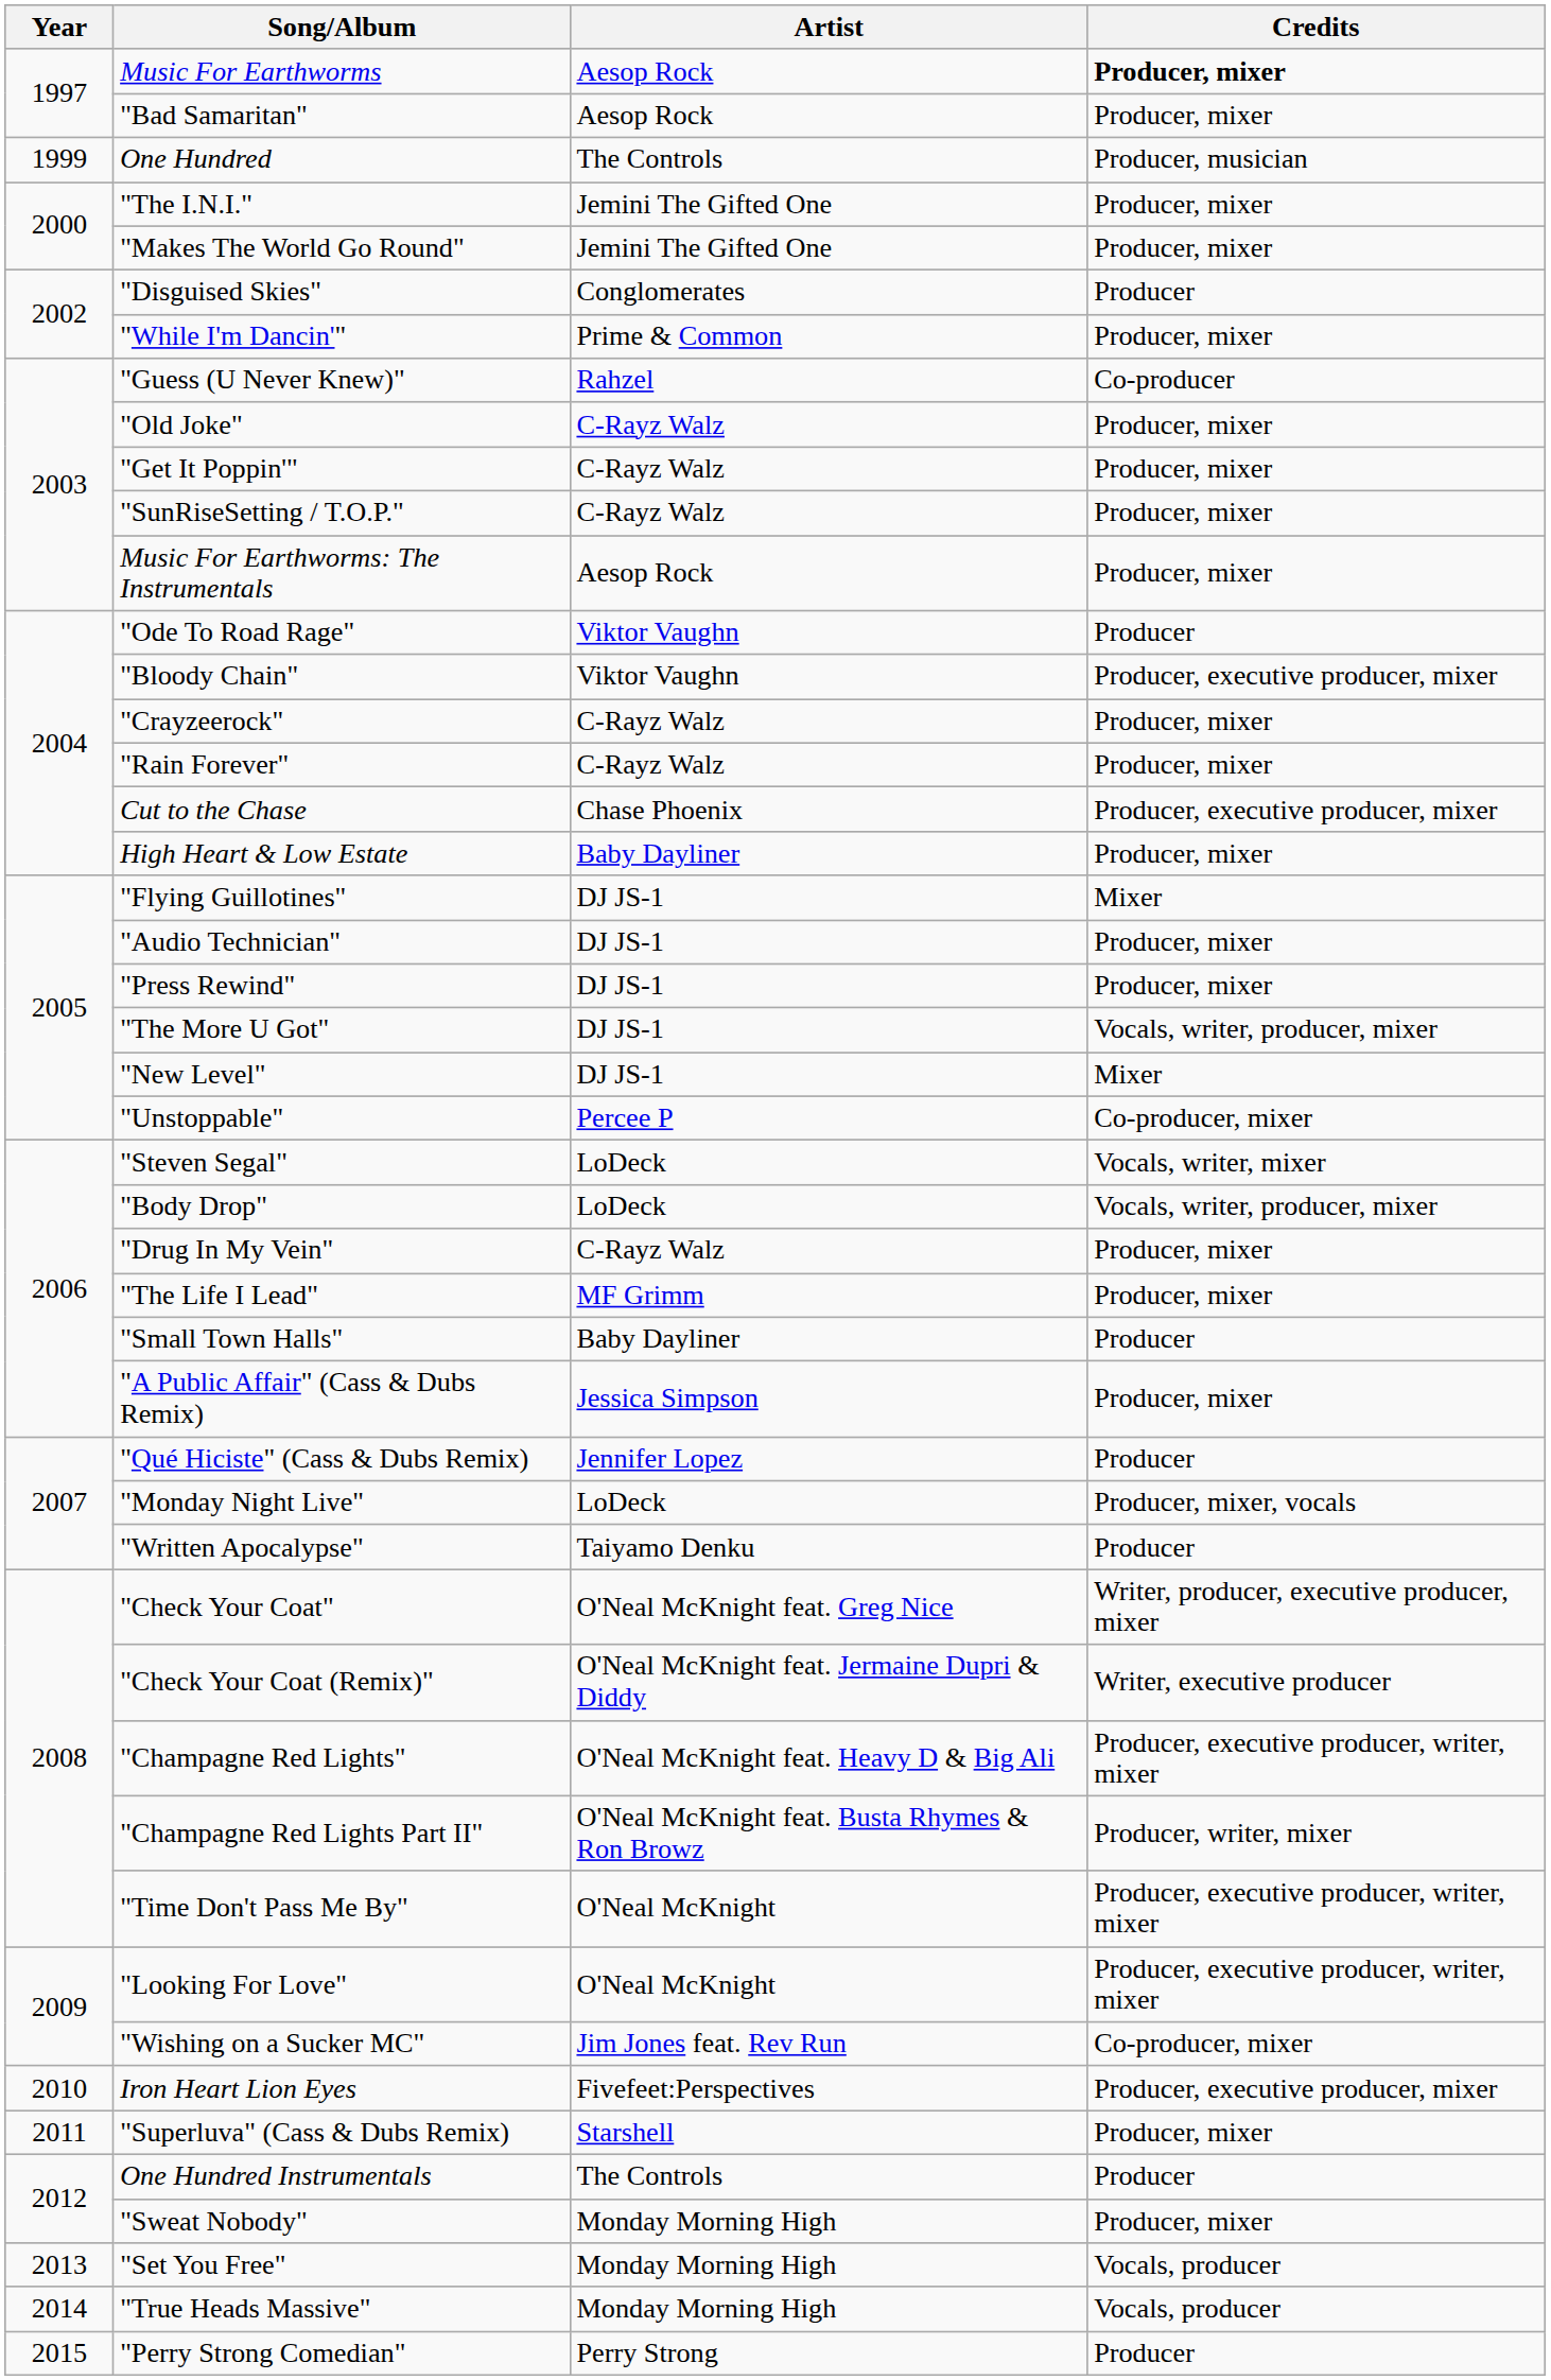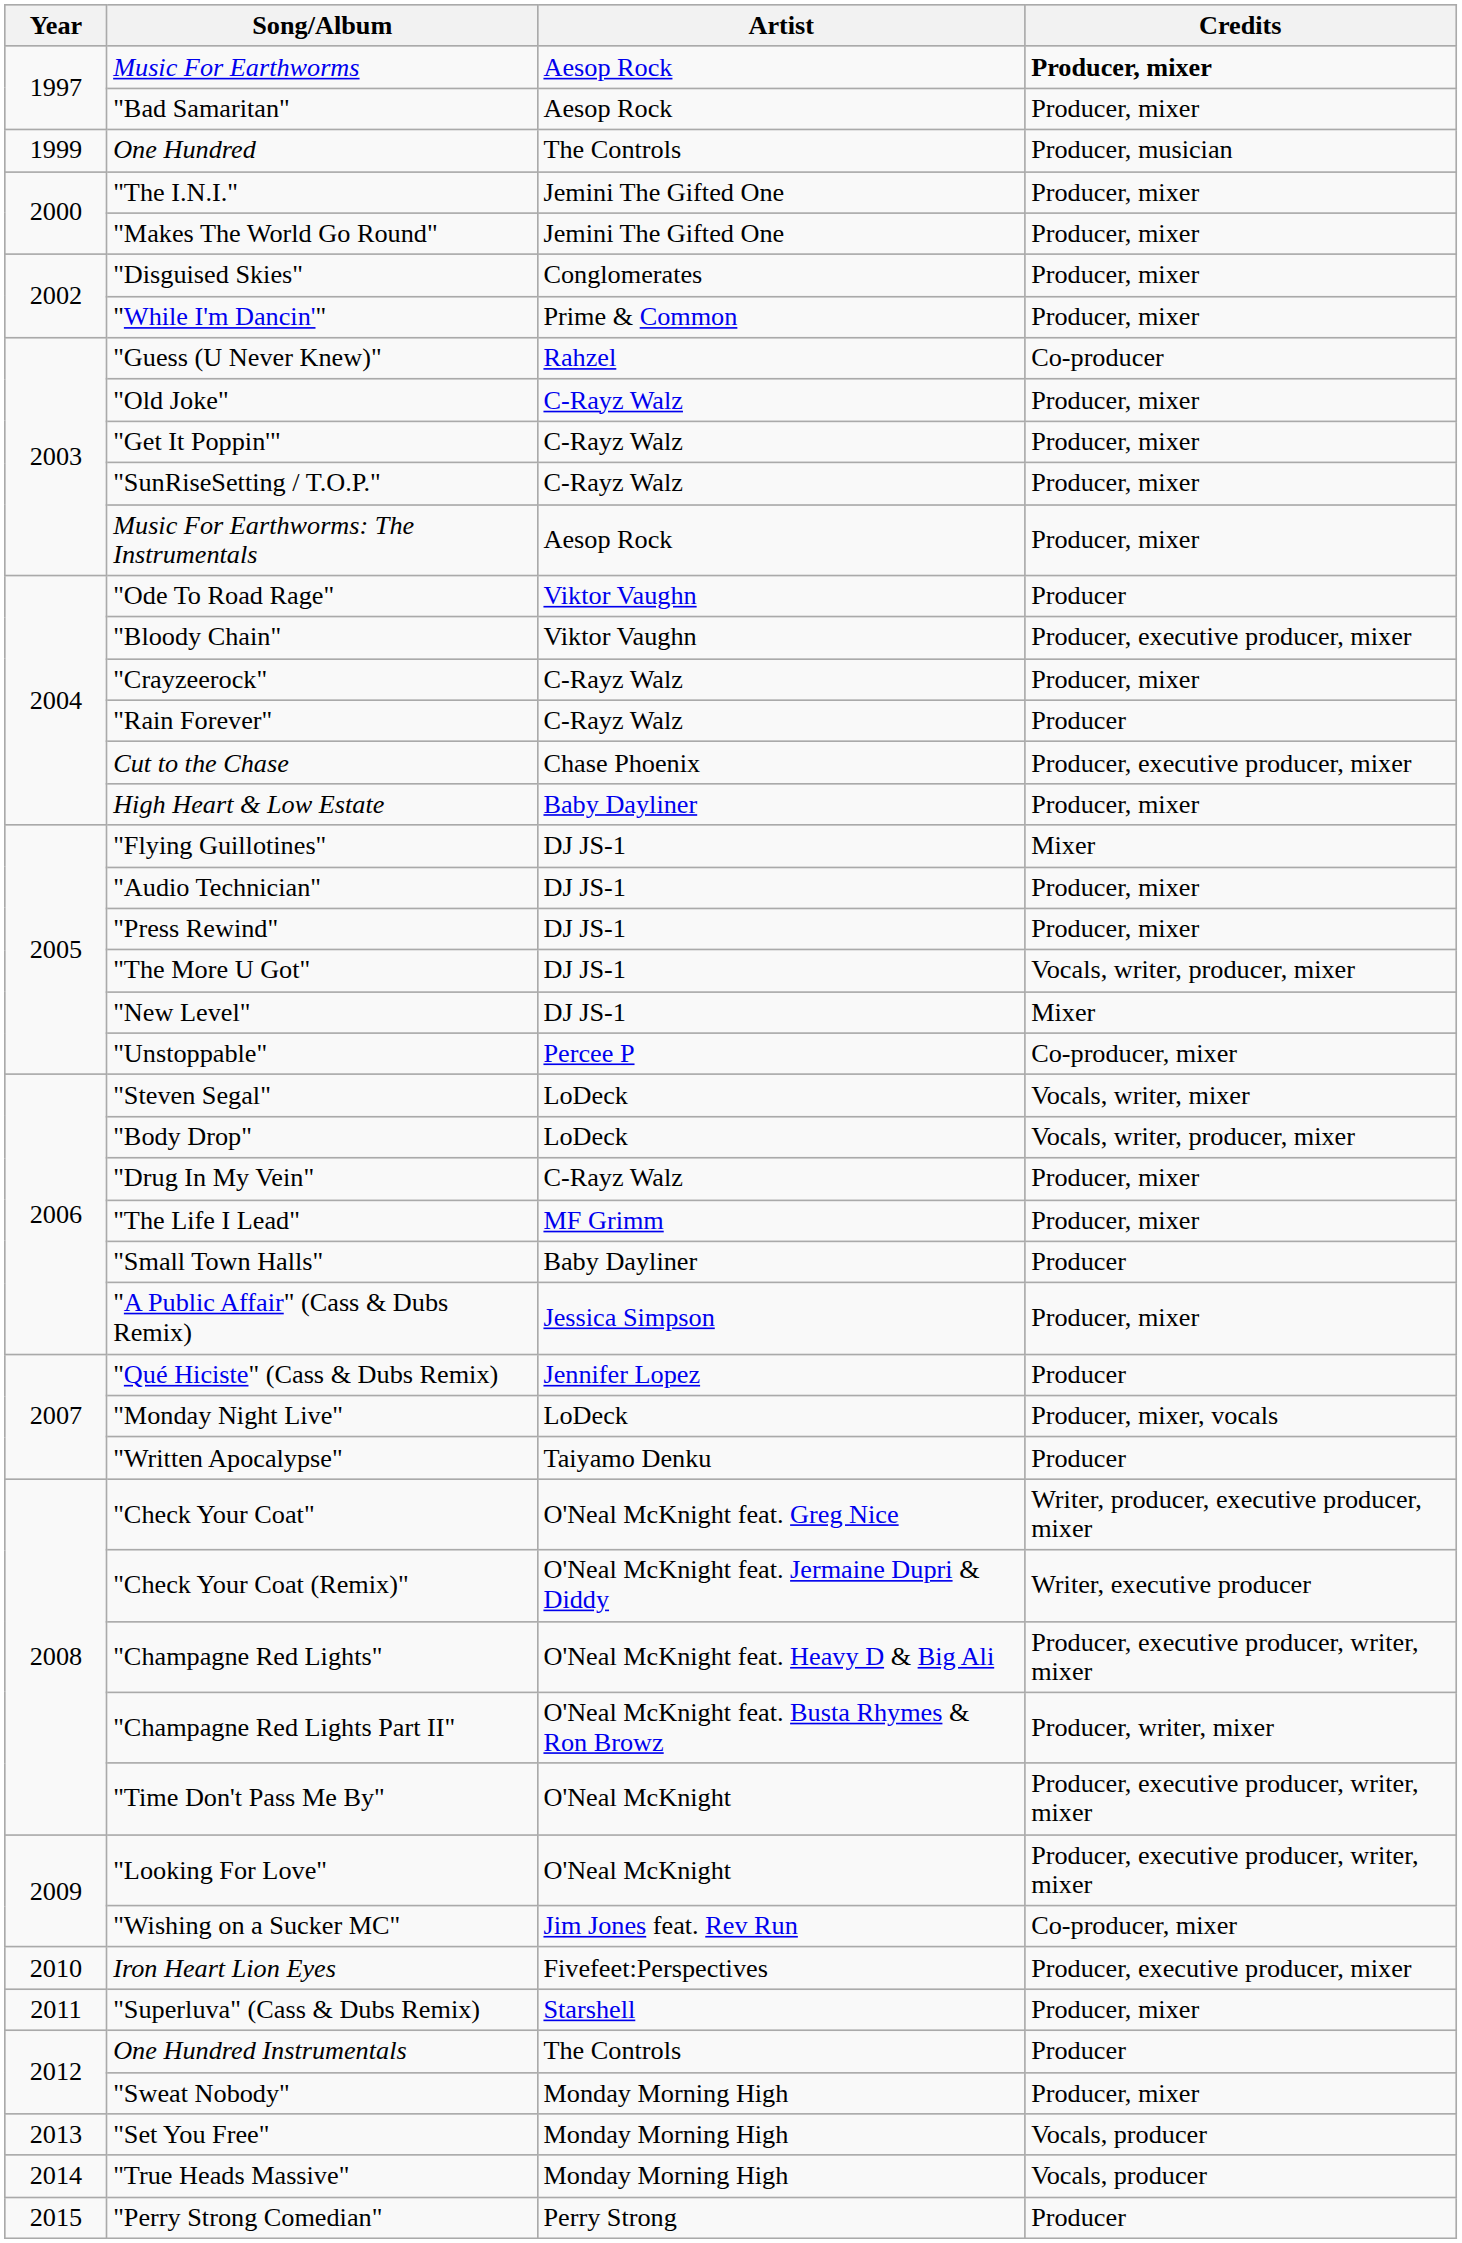 <table class="wikitable">
 <tr>
 <th style="width:55px;">Year</th>
 <th style="width:255px;">Song/Album</th>
 <th style="width:290px;">Artist</th>
 <th style="width:255px;">Credits</th>
 </tr>
 <tr>
 <td rowspan=2 style="text-align:center;">1997</td>
 <td><em><a href='#'>Music For Earthworms</a></em></td>
 <td><a href='#'>Aesop Rock</a></td>
 <td><strong>Producer, mixer</strong></td>
 </tr>
 <tr>
 <td>"Bad Samaritan"</td>
 <td>Aesop Rock</td>
 <td>Producer, mixer</td>
 </tr>
 <tr>
 <td rowspan=1 style="text-align:center;">1999</td>
 <td><em>One Hundred</em></td>
 <td>The Controls</td>
 <td>Producer, musician</td>
 </tr>
 <tr>
 <td rowspan=2 style="text-align:center;">2000</td>
 <td>"The I.N.I."</td>
 <td>Jemini The Gifted One</td>
 <td>Producer, mixer</td>
 </tr>
 <tr>
 <td>"Makes The World Go Round"</td>
 <td>Jemini The Gifted One</td>
 <td>Producer, mixer</td>
 </tr>
 <tr>
 <td rowspan=2 style="text-align:center;">2002</td>
 <td>"Disguised Skies"</td>
 <td>Conglomerates</td>
-<td>Producer</td>
+<td>Producer, mixer</td>
 </tr>
 <tr>
 <td>"<a href='#'>While I'm Dancin'</a>"</td>
 <td>Prime & <a href='#'>Common</a></td>
 <td>Producer, mixer</td>
 </tr>
 <tr>
 <td rowspan=5 style="text-align:center;">2003</td>
 <td>"Guess (U Never Knew)"</td>
 <td><a href='#'>Rahzel</a></td>
 <td>Co-producer</td>
 </tr>
 <tr>
 <td>"Old Joke"</td>
 <td><a href='#'>C-Rayz Walz</a></td>
 <td>Producer, mixer</td>
 </tr>
 <tr>
 <td>"Get It Poppin'"</td>
 <td>C-Rayz Walz</td>
 <td>Producer, mixer</td>
 </tr>
 <tr>
 <td>"SunRiseSetting / T.O.P."</td>
 <td>C-Rayz Walz</td>
 <td>Producer, mixer</td>
 </tr>
 <tr>
 <td><em>Music For Earthworms: The Instrumentals</em></td>
 <td>Aesop Rock</td>
 <td>Producer, mixer</td>
 </tr>
 <tr>
 <td rowspan=6 style="text-align:center;">2004</td>
 <td>"Ode To Road Rage"</td>
 <td><a href='#'>Viktor Vaughn</a></td>
 <td>Producer</td>
 </tr>
 <tr>
 <td>"Bloody Chain"</td>
 <td>Viktor Vaughn</td>
 <td>Producer, executive producer, mixer</td>
 </tr>
 <tr>
 <td>"Crayzeerock"</td>
 <td>C-Rayz Walz</td>
 <td>Producer, mixer</td>
 </tr>
 <tr>
 <td>"Rain Forever"</td>
 <td>C-Rayz Walz</td>
-<td>Producer, mixer</td>
+<td>Producer</td>
 </tr>
 <tr>
 <td><em>Cut to the Chase</em></td>
 <td>Chase Phoenix</td>
 <td>Producer, executive producer, mixer</td>
 </tr>
 <tr>
 <td><em>High Heart & Low Estate</em></td>
 <td><a href='#'>Baby Dayliner</a></td>
 <td>Producer, mixer</td>
 </tr>
 <tr>
 <td rowspan=6 style="text-align:center;">2005</td>
 <td>"Flying Guillotines"</td>
 <td>DJ JS-1</td>
 <td>Mixer</td>
 </tr>
 <tr>
 <td>"Audio Technician"</td>
 <td>DJ JS-1</td>
 <td>Producer, mixer</td>
 </tr>
 <tr>
 <td>"Press Rewind"</td>
 <td>DJ JS-1</td>
 <td>Producer, mixer</td>
 </tr>
 <tr>
 <td>"The More U Got"</td>
 <td>DJ JS-1</td>
 <td>Vocals, writer, producer, mixer</td>
 </tr>
 <tr>
 <td>"New Level"</td>
 <td>DJ JS-1</td>
 <td>Mixer</td>
 </tr>
 <tr>
 <td>"Unstoppable"</td>
 <td><a href='#'>Percee P</a></td>
 <td>Co-producer, mixer</td>
 </tr>
 <tr>
 <td rowspan=6 style="text-align:center;">2006</td>
 <td>"Steven Segal"</td>
 <td>LoDeck</td>
 <td>Vocals, writer, mixer</td>
 </tr>
 <tr>
 <td>"Body Drop"</td>
 <td>LoDeck</td>
 <td>Vocals, writer, producer, mixer</td>
 </tr>
 <tr>
 <td>"Drug In My Vein"</td>
 <td>C-Rayz Walz</td>
 <td>Producer, mixer</td>
 </tr>
 <tr>
 <td>"The Life I Lead"</td>
 <td><a href='#'>MF Grimm</a></td>
 <td>Producer, mixer</td>
 </tr>
 <tr>
 <td>"Small Town Halls"</td>
 <td>Baby Dayliner</td>
 <td>Producer</td>
 </tr>
 <tr>
 <td>"<a href='#'>A Public Affair</a>" (Cass & Dubs Remix)</td>
 <td><a href='#'>Jessica Simpson</a></td>
 <td>Producer, mixer</td>
 </tr>
 <tr>
 <td rowspan=3 style="text-align:center;">2007</td>
 <td>"<a href='#'>Qué Hiciste</a>" (Cass & Dubs Remix)</td>
 <td><a href='#'>Jennifer Lopez</a></td>
 <td>Producer</td>
 </tr>
 <tr>
 <td>"Monday Night Live"</td>
 <td>LoDeck</td>
 <td>Producer, mixer, vocals</td>
 </tr>
 <tr>
 <td>"Written Apocalypse"</td>
 <td>Taiyamo Denku</td>
 <td>Producer</td>
 </tr>
 <tr>
 <td rowspan=5 style="text-align:center;">2008</td>
 <td>"Check Your Coat"</td>
 <td>O'Neal McKnight feat. <a href='#'>Greg Nice</a></td>
 <td>Writer, producer, executive producer, mixer</td>
 </tr>
 <tr>
 <td>"Check Your Coat (Remix)"</td>
 <td>O'Neal McKnight feat. <a href='#'>Jermaine Dupri</a> & <a href='#'>Diddy</a></td>
 <td>Writer, executive producer</td>
 </tr>
 <tr>
 <td>"Champagne Red Lights"</td>
 <td>O'Neal McKnight feat. <a href='#'>Heavy D</a> & <a href='#'>Big Ali</a></td>
 <td>Producer, executive producer, writer, mixer</td>
 </tr>
 <tr>
 <td>"Champagne Red Lights Part II"</td>
 <td>O'Neal McKnight feat. <a href='#'>Busta Rhymes</a> & <a href='#'>Ron Browz</a></td>
 <td>Producer, writer, mixer</td>
 </tr>
 <tr>
 <td>"Time Don't Pass Me By"</td>
 <td>O'Neal McKnight</td>
 <td>Producer, executive producer, writer, mixer</td>
 </tr>
 <tr>
 <td rowspan=2 style="text-align:center;">2009</td>
 <td>"Looking For Love"</td>
 <td>O'Neal McKnight</td>
 <td>Producer, executive producer, writer, mixer</td>
 </tr>
 <tr>
 <td>"Wishing on a Sucker MC"</td>
 <td><a href='#'>Jim Jones</a> feat. <a href='#'>Rev Run</a></td>
 <td>Co-producer, mixer</td>
 </tr>
 <tr>
 <td rowspan=1 style="text-align:center;">2010</td>
 <td><em>Iron Heart Lion Eyes</em></td>
 <td>Fivefeet:Perspectives</td>
 <td>Producer, executive producer, mixer</td>
 </tr>
 <tr>
 <td rowspan=1 style="text-align:center;">2011</td>
 <td>"Superluva" (Cass & Dubs Remix)</td>
 <td><a href='#'>Starshell</a></td>
 <td>Producer, mixer</td>
 </tr>
 <tr>
 <td rowspan=2 style="text-align:center;">2012</td>
 <td><em>One Hundred Instrumentals</em></td>
 <td>The Controls</td>
 <td>Producer</td>
 </tr>
 <tr>
 <td>"Sweat Nobody"</td>
 <td>Monday Morning High</td>
 <td>Producer, mixer</td>
 </tr>
 <tr>
 <td rowspan=1 style="text-align:center;">2013</td>
 <td>"Set You Free"</td>
 <td>Monday Morning High</td>
 <td>Vocals, producer</td>
 </tr>
 <tr>
 <td rowspan=1 style="text-align:center;">2014</td>
 <td>"True Heads Massive"</td>
 <td>Monday Morning High</td>
 <td>Vocals, producer</td>
 </tr>
 <tr>
 <td rowspan=1 style="text-align:center;">2015</td>
 <td>"Perry Strong Comedian"</td>
 <td>Perry Strong</td>
 <td>Producer</td>
 </tr>
 <tr>
 </tr>
 </table>
